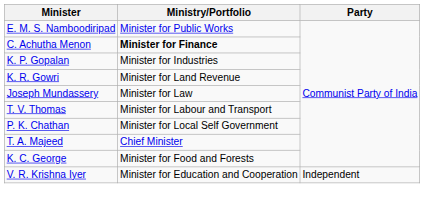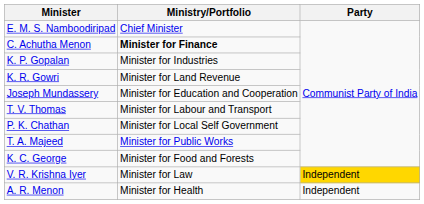 <table class="wikitable">
 <tr>
 <th>Minister</th>
 <th>Ministry/Portfolio</th>
 <th>Party</th>
 </tr>
 <tr>
 <td><a href='#'>E. M. S. Namboodiripad</a></td>
-<td><a href='#'>Minister for Public Works</a></td>
+<td><a href='#'>Chief Minister</a></td>
 <td rowspan="9"><a href='#'>Communist Party of India</a></td>
 </tr>
 <tr>
 <td><a href='#'>C. Achutha Menon</a></td>
 <td><strong>Minister for Finance</strong></td>
 </tr>
 <tr>
 <td><a href='#'>K. P. Gopalan</a></td>
 <td>Minister for Industries</td>
 </tr>
 <tr>
 <td><a href='#'>K. R. Gowri</a></td>
 <td>Minister for Land Revenue</td>
 </tr>
 <tr>
 <td><a href='#'>Joseph Mundassery</a></td>
-<td>Minister for Law</td>
+<td>Minister for Education and Cooperation</td>
 </tr>
 <tr>
 <td><a href='#'>T. V. Thomas</a></td>
 <td>Minister for Labour and Transport</td>
 </tr>
 <tr>
 <td><a href='#'>P. K. Chathan</a></td>
 <td>Minister for Local Self Government</td>
 </tr>
 <tr>
 <td><a href='#'>T. A. Majeed</a></td>
-<td><a href='#'>Chief Minister</a></td>
+<td><a href='#'>Minister for Public Works</a></td>
 </tr>
 <tr>
 <td><a href='#'>K. C. George</a></td>
 <td>Minister for Food and Forests</td>
 </tr>
 <tr>
 <td><a href='#'>V. R. Krishna Iyer</a></td>
-<td>Minister for Education and Cooperation</td>
+<td>Minister for Law</td>
+<td style="background: gold;">Independent</td>
+</tr>
+<tr>
+<td><a href='#'>A. R. Menon</a></td>
+<td>Minister for Health</td>
 <td>Independent</td>
 </tr>
 </table>
